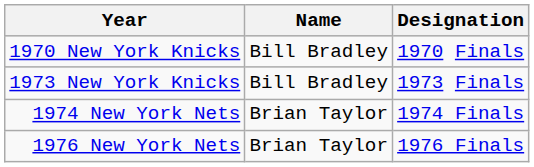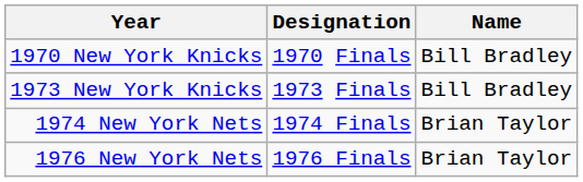 <table class="wikitable" style="text-align:right">
 <tr>
 <th>Year</th>
+<th>Designation</th>
 <th>Name</th>
-<th>Designation</th>
 </tr>
 <tr>
 <td><a href='#'>1970 New York Knicks</a></td>
+<td><a href='#'>1970</a> <a href='#'>Finals</a></td>
 <td>Bill Bradley</td>
-<td><a href='#'>1970</a> <a href='#'>Finals</a></td>
 </tr>
 <tr>
 <td><a href='#'>1973 New York Knicks</a></td>
+<td><a href='#'>1973</a> <a href='#'>Finals</a></td>
 <td>Bill Bradley</td>
-<td><a href='#'>1973</a> <a href='#'>Finals</a></td>
 </tr>
 <tr>
 <td><a href='#'>1974 New York Nets</a></td>
+<td><a href='#'> 1974 Finals</a></td>
 <td>Brian Taylor</td>
-<td><a href='#'> 1974 Finals</a></td>
 </tr>
 <tr>
 <td><a href='#'>1976 New York Nets</a></td>
+<td><a href='#'> 1976 Finals</a></td>
 <td>Brian Taylor</td>
-<td><a href='#'> 1976 Finals</a></td>
 </tr>
 </table>
